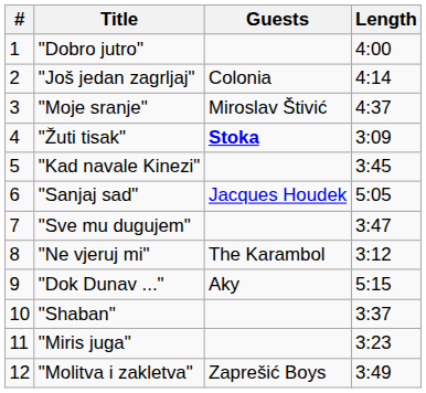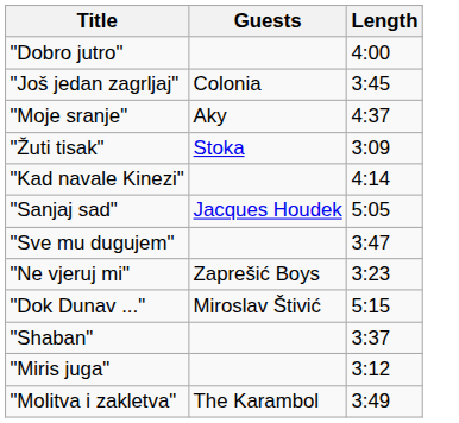 <table class="wikitable">
 <tr>
-<th>#</th>
 <th>Title</th>
 <th>Guests</th>
 <th>Length</th>
 </tr>
 <tr>
-<td>1</td>
 <td>"Dobro jutro"</td>
 <td></td>
 <td>4:00</td>
 </tr>
 <tr>
-<td>2</td>
 <td>"Još jedan zagrljaj"</td>
 <td>Colonia</td>
+<td>3:45</td>
+</tr>
+<tr>
+<td>"Moje sranje"</td>
+<td>Aky</td>
+<td>4:37</td>
+</tr>
+<tr>
+<td>"Žuti tisak"</td>
+<td><a href='#'>Stoka</a></td>
+<td>3:09</td>
+</tr>
+<tr>
+<td>"Kad navale Kinezi"</td>
+<td></td>
 <td>4:14</td>
 </tr>
 <tr>
-<td>3</td>
-<td>"Moje sranje"</td>
-<td>Miroslav Štivić</td>
-<td>4:37</td>
-</tr>
-<tr>
-<td>4</td>
-<td>"Žuti tisak"</td>
-<td><strong><a href='#'>Stoka</a></strong></td>
-<td>3:09</td>
-</tr>
-<tr>
-<td>5</td>
-<td>"Kad navale Kinezi"</td>
-<td></td>
-<td>3:45</td>
-</tr>
-<tr>
-<td>6</td>
 <td>"Sanjaj sad"</td>
 <td><a href='#'>Jacques Houdek</a></td>
 <td>5:05</td>
 </tr>
 <tr>
-<td>7</td>
 <td>"Sve mu dugujem"</td>
 <td></td>
 <td>3:47</td>
 </tr>
 <tr>
-<td>8</td>
 <td>"Ne vjeruj mi"</td>
-<td>The Karambol</td>
-<td>3:12</td>
+<td>Zaprešić Boys</td>
+<td>3:23</td>
 </tr>
 <tr>
-<td>9</td>
 <td>"Dok Dunav ..."</td>
-<td>Aky</td>
+<td>Miroslav Štivić</td>
 <td>5:15</td>
 </tr>
 <tr>
-<td>10</td>
 <td>"Shaban"</td>
 <td></td>
 <td>3:37</td>
 </tr>
 <tr>
-<td>11</td>
 <td>"Miris juga"</td>
 <td></td>
-<td>3:23</td>
+<td>3:12</td>
 </tr>
 <tr>
-<td>12</td>
 <td>"Molitva i zakletva"</td>
-<td>Zaprešić Boys</td>
+<td>The Karambol</td>
 <td>3:49</td>
 </tr>
 </table>
